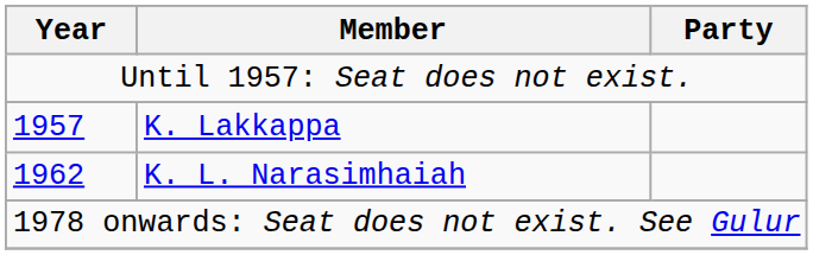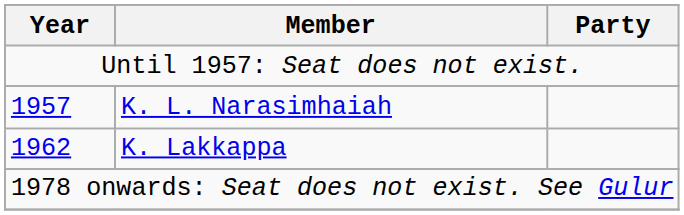 <table class="wikitable sortable">
 <tr>
 <th>Year</th>
 <th>Member</th>
 <th colspan="2">Party</th>
 </tr>
 <tr>
 <td colspan=4 align=center>Until 1957: <em>Seat does not exist.</em></td>
 </tr>
 <tr>
 <td><a href='#'>1957</a></td>
-<td><a href='#'>K. Lakkappa</a></td>
+<td><a href='#'>K. L. Narasimhaiah</a></td>
 <td></td>
 </tr>
 <tr>
 <td><a href='#'>1962</a></td>
-<td><a href='#'>K. L. Narasimhaiah</a></td>
+<td><a href='#'>K. Lakkappa</a></td>
 <td></td>
 </tr>
 <tr>
 <td colspan=4 align=center>1978 onwards: <em>Seat does not exist. See <a href='#'>Gulur</a></em></td>
 </tr>
 <tr>
 </tr>
 </table>
